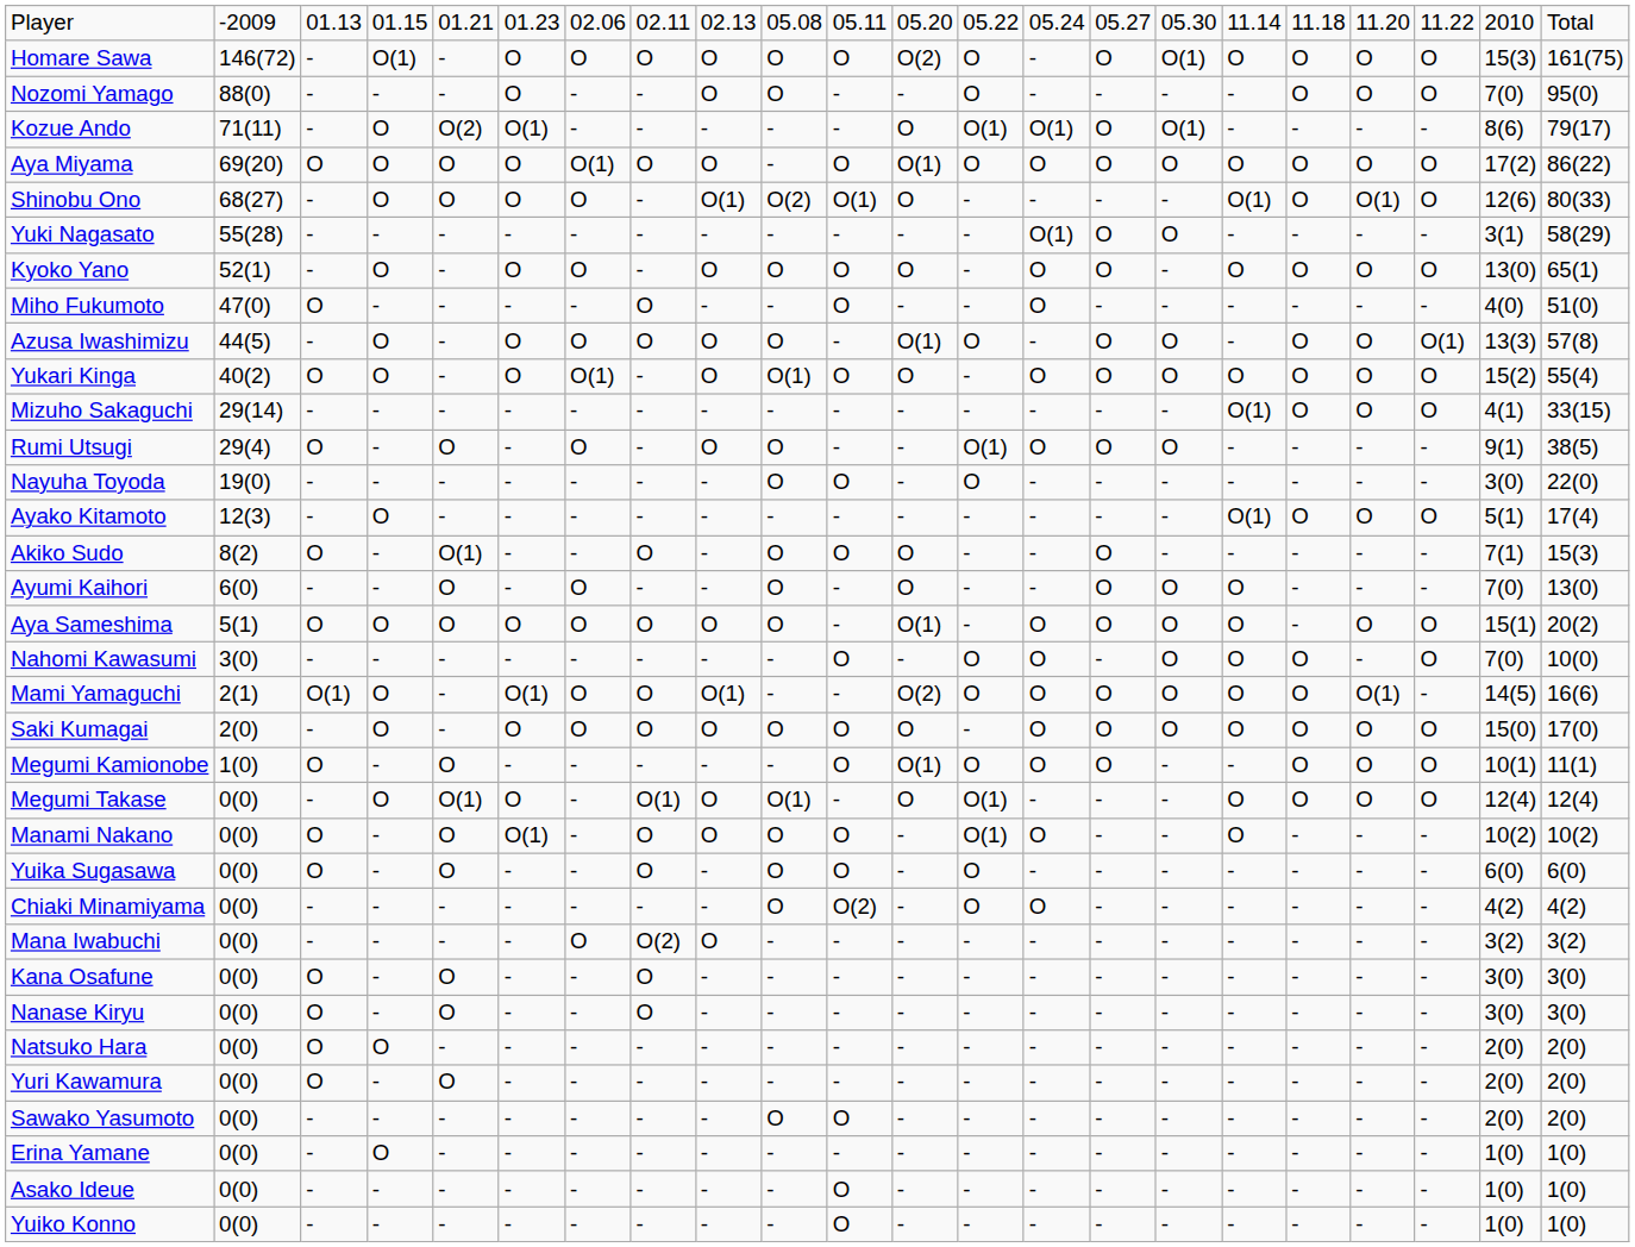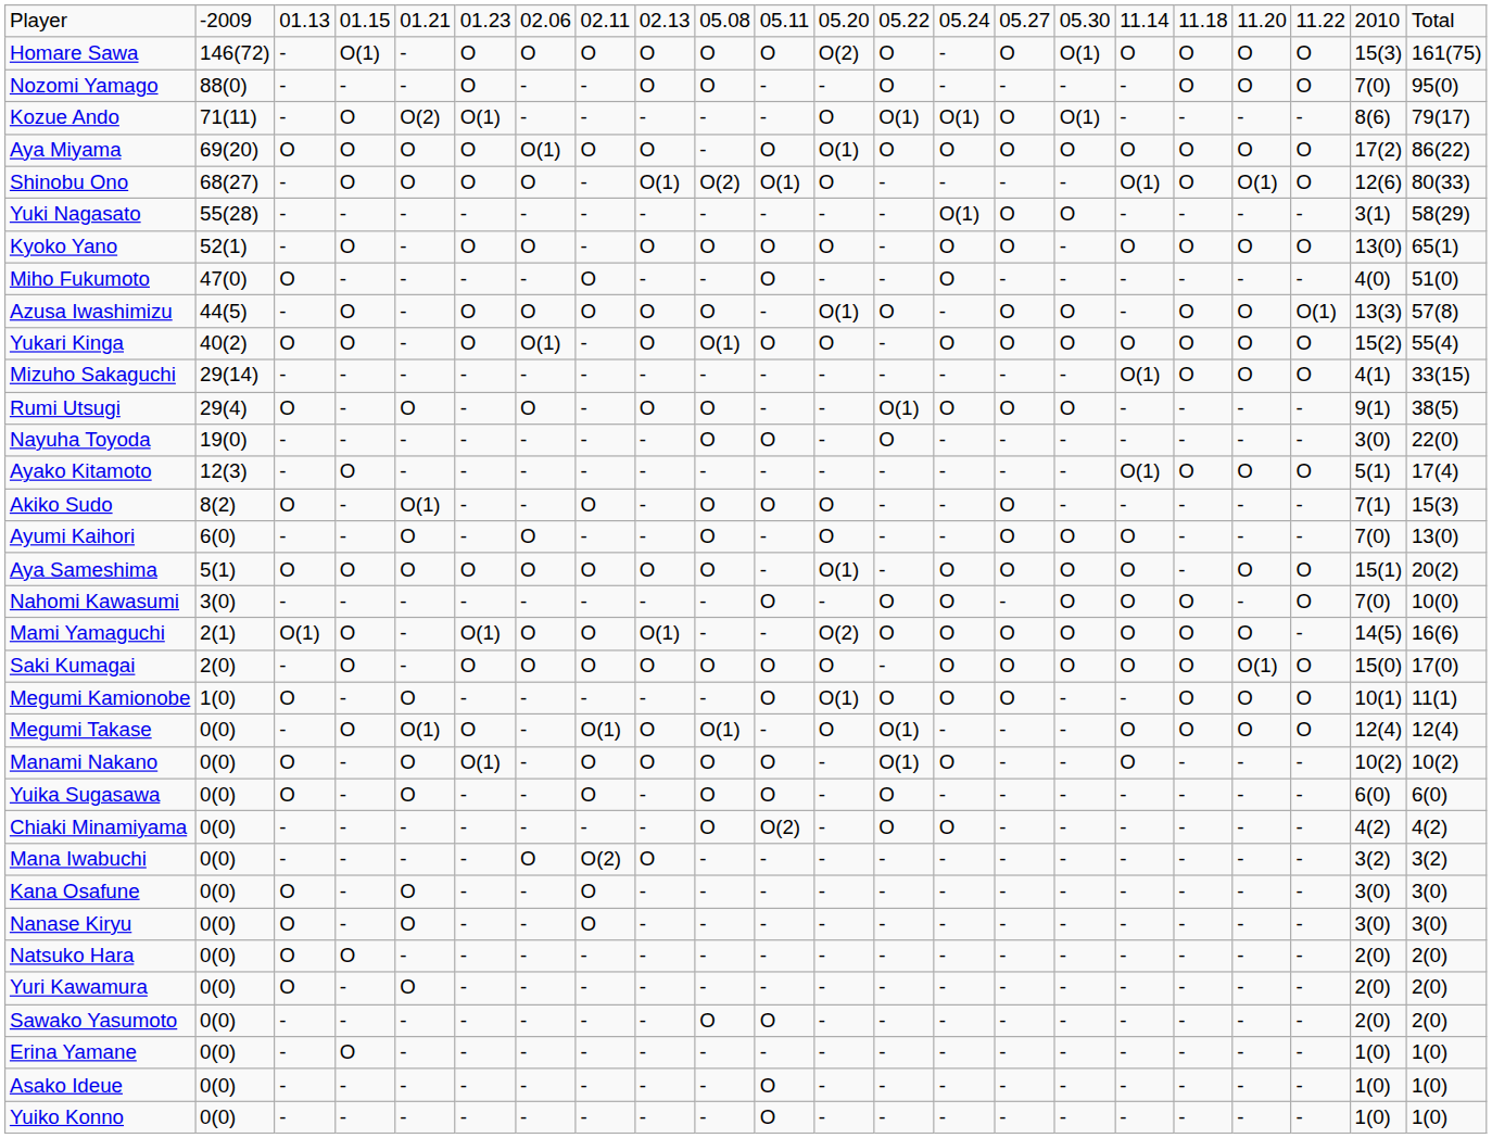 <table class="wikitable" style="text-align:left;">
 <tr>
 <td>Player</td>
 <td>-2009</td>
 <td>01.13</td>
 <td>01.15</td>
 <td>01.21</td>
 <td>01.23</td>
 <td>02.06</td>
 <td>02.11</td>
 <td>02.13</td>
 <td>05.08</td>
 <td>05.11</td>
 <td>05.20</td>
 <td>05.22</td>
 <td>05.24</td>
 <td>05.27</td>
 <td>05.30</td>
 <td>11.14</td>
 <td>11.18</td>
 <td>11.20</td>
 <td>11.22</td>
 <td>2010</td>
 <td>Total</td>
 </tr>
 <tr>
 <td><a href='#'>Homare Sawa</a></td>
 <td>146(72)</td>
 <td>-</td>
 <td>O(1)</td>
 <td>-</td>
 <td>O</td>
 <td>O</td>
 <td>O</td>
 <td>O</td>
 <td>O</td>
 <td>O</td>
 <td>O(2)</td>
 <td>O</td>
 <td>-</td>
 <td>O</td>
 <td>O(1)</td>
 <td>O</td>
 <td>O</td>
 <td>O</td>
 <td>O</td>
 <td>15(3)</td>
 <td>161(75)</td>
 </tr>
 <tr>
 <td><a href='#'>Nozomi Yamago</a></td>
 <td>88(0)</td>
 <td>-</td>
 <td>-</td>
 <td>-</td>
 <td>O</td>
 <td>-</td>
 <td>-</td>
 <td>O</td>
 <td>O</td>
 <td>-</td>
 <td>-</td>
 <td>O</td>
 <td>-</td>
 <td>-</td>
 <td>-</td>
 <td>-</td>
 <td>O</td>
 <td>O</td>
 <td>O</td>
 <td>7(0)</td>
 <td>95(0)</td>
 </tr>
 <tr>
 <td><a href='#'>Kozue Ando</a></td>
 <td>71(11)</td>
 <td>-</td>
 <td>O</td>
 <td>O(2)</td>
 <td>O(1)</td>
 <td>-</td>
 <td>-</td>
 <td>-</td>
 <td>-</td>
 <td>-</td>
 <td>O</td>
 <td>O(1)</td>
 <td>O(1)</td>
 <td>O</td>
 <td>O(1)</td>
 <td>-</td>
 <td>-</td>
 <td>-</td>
 <td>-</td>
 <td>8(6)</td>
 <td>79(17)</td>
 </tr>
 <tr>
 <td><a href='#'>Aya Miyama</a></td>
 <td>69(20)</td>
 <td>O</td>
 <td>O</td>
 <td>O</td>
 <td>O</td>
 <td>O(1)</td>
 <td>O</td>
 <td>O</td>
 <td>-</td>
 <td>O</td>
 <td>O(1)</td>
 <td>O</td>
 <td>O</td>
 <td>O</td>
 <td>O</td>
 <td>O</td>
 <td>O</td>
 <td>O</td>
 <td>O</td>
 <td>17(2)</td>
 <td>86(22)</td>
 </tr>
 <tr>
 <td><a href='#'>Shinobu Ono</a></td>
 <td>68(27)</td>
 <td>-</td>
 <td>O</td>
 <td>O</td>
 <td>O</td>
 <td>O</td>
 <td>-</td>
 <td>O(1)</td>
 <td>O(2)</td>
 <td>O(1)</td>
 <td>O</td>
 <td>-</td>
 <td>-</td>
 <td>-</td>
 <td>-</td>
 <td>O(1)</td>
 <td>O</td>
 <td>O(1)</td>
 <td>O</td>
 <td>12(6)</td>
 <td>80(33)</td>
 </tr>
 <tr>
 <td><a href='#'>Yuki Nagasato</a></td>
 <td>55(28)</td>
 <td>-</td>
 <td>-</td>
 <td>-</td>
 <td>-</td>
 <td>-</td>
 <td>-</td>
 <td>-</td>
 <td>-</td>
 <td>-</td>
 <td>-</td>
 <td>-</td>
 <td>O(1)</td>
 <td>O</td>
 <td>O</td>
 <td>-</td>
 <td>-</td>
 <td>-</td>
 <td>-</td>
 <td>3(1)</td>
 <td>58(29)</td>
 </tr>
 <tr>
 <td><a href='#'>Kyoko Yano</a></td>
 <td>52(1)</td>
 <td>-</td>
 <td>O</td>
 <td>-</td>
 <td>O</td>
 <td>O</td>
 <td>-</td>
 <td>O</td>
 <td>O</td>
 <td>O</td>
 <td>O</td>
 <td>-</td>
 <td>O</td>
 <td>O</td>
 <td>-</td>
 <td>O</td>
 <td>O</td>
 <td>O</td>
 <td>O</td>
 <td>13(0)</td>
 <td>65(1)</td>
 </tr>
 <tr>
 <td><a href='#'>Miho Fukumoto</a></td>
 <td>47(0)</td>
 <td>O</td>
 <td>-</td>
 <td>-</td>
 <td>-</td>
 <td>-</td>
 <td>O</td>
 <td>-</td>
 <td>-</td>
 <td>O</td>
 <td>-</td>
 <td>-</td>
 <td>O</td>
 <td>-</td>
 <td>-</td>
 <td>-</td>
 <td>-</td>
 <td>-</td>
 <td>-</td>
 <td>4(0)</td>
 <td>51(0)</td>
 </tr>
 <tr>
 <td><a href='#'>Azusa Iwashimizu</a></td>
 <td>44(5)</td>
 <td>-</td>
 <td>O</td>
 <td>-</td>
 <td>O</td>
 <td>O</td>
 <td>O</td>
 <td>O</td>
 <td>O</td>
 <td>-</td>
 <td>O(1)</td>
 <td>O</td>
 <td>-</td>
 <td>O</td>
 <td>O</td>
 <td>-</td>
 <td>O</td>
 <td>O</td>
 <td>O(1)</td>
 <td>13(3)</td>
 <td>57(8)</td>
 </tr>
 <tr>
 <td><a href='#'>Yukari Kinga</a></td>
 <td>40(2)</td>
 <td>O</td>
 <td>O</td>
 <td>-</td>
 <td>O</td>
 <td>O(1)</td>
 <td>-</td>
 <td>O</td>
 <td>O(1)</td>
 <td>O</td>
 <td>O</td>
 <td>-</td>
 <td>O</td>
 <td>O</td>
 <td>O</td>
 <td>O</td>
 <td>O</td>
 <td>O</td>
 <td>O</td>
 <td>15(2)</td>
 <td>55(4)</td>
 </tr>
 <tr>
 <td><a href='#'>Mizuho Sakaguchi</a></td>
 <td>29(14)</td>
 <td>-</td>
 <td>-</td>
 <td>-</td>
 <td>-</td>
 <td>-</td>
 <td>-</td>
 <td>-</td>
 <td>-</td>
 <td>-</td>
 <td>-</td>
 <td>-</td>
 <td>-</td>
 <td>-</td>
 <td>-</td>
 <td>O(1)</td>
 <td>O</td>
 <td>O</td>
 <td>O</td>
 <td>4(1)</td>
 <td>33(15)</td>
 </tr>
 <tr>
 <td><a href='#'>Rumi Utsugi</a></td>
 <td>29(4)</td>
 <td>O</td>
 <td>-</td>
 <td>O</td>
 <td>-</td>
 <td>O</td>
 <td>-</td>
 <td>O</td>
 <td>O</td>
 <td>-</td>
 <td>-</td>
 <td>O(1)</td>
 <td>O</td>
 <td>O</td>
 <td>O</td>
 <td>-</td>
 <td>-</td>
 <td>-</td>
 <td>-</td>
 <td>9(1)</td>
 <td>38(5)</td>
 </tr>
 <tr>
 <td><a href='#'>Nayuha Toyoda</a></td>
 <td>19(0)</td>
 <td>-</td>
 <td>-</td>
 <td>-</td>
 <td>-</td>
 <td>-</td>
 <td>-</td>
 <td>-</td>
 <td>O</td>
 <td>O</td>
 <td>-</td>
 <td>O</td>
 <td>-</td>
 <td>-</td>
 <td>-</td>
 <td>-</td>
 <td>-</td>
 <td>-</td>
 <td>-</td>
 <td>3(0)</td>
 <td>22(0)</td>
 </tr>
 <tr>
 <td><a href='#'>Ayako Kitamoto</a></td>
 <td>12(3)</td>
 <td>-</td>
 <td>O</td>
 <td>-</td>
 <td>-</td>
 <td>-</td>
 <td>-</td>
 <td>-</td>
 <td>-</td>
 <td>-</td>
 <td>-</td>
 <td>-</td>
 <td>-</td>
 <td>-</td>
 <td>-</td>
 <td>O(1)</td>
 <td>O</td>
 <td>O</td>
 <td>O</td>
 <td>5(1)</td>
 <td>17(4)</td>
 </tr>
 <tr>
 <td><a href='#'>Akiko Sudo</a></td>
 <td>8(2)</td>
 <td>O</td>
 <td>-</td>
 <td>O(1)</td>
 <td>-</td>
 <td>-</td>
 <td>O</td>
 <td>-</td>
 <td>O</td>
 <td>O</td>
 <td>O</td>
 <td>-</td>
 <td>-</td>
 <td>O</td>
 <td>-</td>
 <td>-</td>
 <td>-</td>
 <td>-</td>
 <td>-</td>
 <td>7(1)</td>
 <td>15(3)</td>
 </tr>
 <tr>
 <td><a href='#'>Ayumi Kaihori</a></td>
 <td>6(0)</td>
 <td>-</td>
 <td>-</td>
 <td>O</td>
 <td>-</td>
 <td>O</td>
 <td>-</td>
 <td>-</td>
 <td>O</td>
 <td>-</td>
 <td>O</td>
 <td>-</td>
 <td>-</td>
 <td>O</td>
 <td>O</td>
 <td>O</td>
 <td>-</td>
 <td>-</td>
 <td>-</td>
 <td>7(0)</td>
 <td>13(0)</td>
 </tr>
 <tr>
 <td><a href='#'>Aya Sameshima</a></td>
 <td>5(1)</td>
 <td>O</td>
 <td>O</td>
 <td>O</td>
 <td>O</td>
 <td>O</td>
 <td>O</td>
 <td>O</td>
 <td>O</td>
 <td>-</td>
 <td>O(1)</td>
 <td>-</td>
 <td>O</td>
 <td>O</td>
 <td>O</td>
 <td>O</td>
 <td>-</td>
 <td>O</td>
 <td>O</td>
 <td>15(1)</td>
 <td>20(2)</td>
 </tr>
 <tr>
 <td><a href='#'>Nahomi Kawasumi</a></td>
 <td>3(0)</td>
 <td>-</td>
 <td>-</td>
 <td>-</td>
 <td>-</td>
 <td>-</td>
 <td>-</td>
 <td>-</td>
 <td>-</td>
 <td>O</td>
 <td>-</td>
 <td>O</td>
 <td>O</td>
 <td>-</td>
 <td>O</td>
 <td>O</td>
 <td>O</td>
 <td>-</td>
 <td>O</td>
 <td>7(0)</td>
 <td>10(0)</td>
 </tr>
 <tr>
 <td><a href='#'>Mami Yamaguchi</a></td>
 <td>2(1)</td>
 <td>O(1)</td>
 <td>O</td>
 <td>-</td>
 <td>O(1)</td>
 <td>O</td>
 <td>O</td>
 <td>O(1)</td>
 <td>-</td>
 <td>-</td>
 <td>O(2)</td>
 <td>O</td>
 <td>O</td>
 <td>O</td>
 <td>O</td>
 <td>O</td>
 <td>O</td>
-<td>O(1)</td>
+<td>O</td>
 <td>-</td>
 <td>14(5)</td>
 <td>16(6)</td>
 </tr>
 <tr>
 <td><a href='#'>Saki Kumagai</a></td>
 <td>2(0)</td>
 <td>-</td>
 <td>O</td>
 <td>-</td>
 <td>O</td>
 <td>O</td>
 <td>O</td>
 <td>O</td>
 <td>O</td>
 <td>O</td>
 <td>O</td>
 <td>-</td>
 <td>O</td>
 <td>O</td>
 <td>O</td>
 <td>O</td>
 <td>O</td>
-<td>O</td>
+<td>O(1)</td>
 <td>O</td>
 <td>15(0)</td>
 <td>17(0)</td>
 </tr>
 <tr>
 <td><a href='#'>Megumi Kamionobe</a></td>
 <td>1(0)</td>
 <td>O</td>
 <td>-</td>
 <td>O</td>
 <td>-</td>
 <td>-</td>
 <td>-</td>
 <td>-</td>
 <td>-</td>
 <td>O</td>
 <td>O(1)</td>
 <td>O</td>
 <td>O</td>
 <td>O</td>
 <td>-</td>
 <td>-</td>
 <td>O</td>
 <td>O</td>
 <td>O</td>
 <td>10(1)</td>
 <td>11(1)</td>
 </tr>
 <tr>
 <td><a href='#'>Megumi Takase</a></td>
 <td>0(0)</td>
 <td>-</td>
 <td>O</td>
 <td>O(1)</td>
 <td>O</td>
 <td>-</td>
 <td>O(1)</td>
 <td>O</td>
 <td>O(1)</td>
 <td>-</td>
 <td>O</td>
 <td>O(1)</td>
 <td>-</td>
 <td>-</td>
 <td>-</td>
 <td>O</td>
 <td>O</td>
 <td>O</td>
 <td>O</td>
 <td>12(4)</td>
 <td>12(4)</td>
 </tr>
 <tr>
 <td><a href='#'>Manami Nakano</a></td>
 <td>0(0)</td>
 <td>O</td>
 <td>-</td>
 <td>O</td>
 <td>O(1)</td>
 <td>-</td>
 <td>O</td>
 <td>O</td>
 <td>O</td>
 <td>O</td>
 <td>-</td>
 <td>O(1)</td>
 <td>O</td>
 <td>-</td>
 <td>-</td>
 <td>O</td>
 <td>-</td>
 <td>-</td>
 <td>-</td>
 <td>10(2)</td>
 <td>10(2)</td>
 </tr>
 <tr>
 <td><a href='#'>Yuika Sugasawa</a></td>
 <td>0(0)</td>
 <td>O</td>
 <td>-</td>
 <td>O</td>
 <td>-</td>
 <td>-</td>
 <td>O</td>
 <td>-</td>
 <td>O</td>
 <td>O</td>
 <td>-</td>
 <td>O</td>
 <td>-</td>
 <td>-</td>
 <td>-</td>
 <td>-</td>
 <td>-</td>
 <td>-</td>
 <td>-</td>
 <td>6(0)</td>
 <td>6(0)</td>
 </tr>
 <tr>
 <td><a href='#'>Chiaki Minamiyama</a></td>
 <td>0(0)</td>
 <td>-</td>
 <td>-</td>
 <td>-</td>
 <td>-</td>
 <td>-</td>
 <td>-</td>
 <td>-</td>
 <td>O</td>
 <td>O(2)</td>
 <td>-</td>
 <td>O</td>
 <td>O</td>
 <td>-</td>
 <td>-</td>
 <td>-</td>
 <td>-</td>
 <td>-</td>
 <td>-</td>
 <td>4(2)</td>
 <td>4(2)</td>
 </tr>
 <tr>
 <td><a href='#'>Mana Iwabuchi</a></td>
 <td>0(0)</td>
 <td>-</td>
 <td>-</td>
 <td>-</td>
 <td>-</td>
 <td>O</td>
 <td>O(2)</td>
 <td>O</td>
 <td>-</td>
 <td>-</td>
 <td>-</td>
 <td>-</td>
 <td>-</td>
 <td>-</td>
 <td>-</td>
 <td>-</td>
 <td>-</td>
 <td>-</td>
 <td>-</td>
 <td>3(2)</td>
 <td>3(2)</td>
 </tr>
 <tr>
 <td><a href='#'>Kana Osafune</a></td>
 <td>0(0)</td>
 <td>O</td>
 <td>-</td>
 <td>O</td>
 <td>-</td>
 <td>-</td>
 <td>O</td>
 <td>-</td>
 <td>-</td>
 <td>-</td>
 <td>-</td>
 <td>-</td>
 <td>-</td>
 <td>-</td>
 <td>-</td>
 <td>-</td>
 <td>-</td>
 <td>-</td>
 <td>-</td>
 <td>3(0)</td>
 <td>3(0)</td>
 </tr>
 <tr>
 <td><a href='#'>Nanase Kiryu</a></td>
 <td>0(0)</td>
 <td>O</td>
 <td>-</td>
 <td>O</td>
 <td>-</td>
 <td>-</td>
 <td>O</td>
 <td>-</td>
 <td>-</td>
 <td>-</td>
 <td>-</td>
 <td>-</td>
 <td>-</td>
 <td>-</td>
 <td>-</td>
 <td>-</td>
 <td>-</td>
 <td>-</td>
 <td>-</td>
 <td>3(0)</td>
 <td>3(0)</td>
 </tr>
 <tr>
 <td><a href='#'>Natsuko Hara</a></td>
 <td>0(0)</td>
 <td>O</td>
 <td>O</td>
 <td>-</td>
 <td>-</td>
 <td>-</td>
 <td>-</td>
 <td>-</td>
 <td>-</td>
 <td>-</td>
 <td>-</td>
 <td>-</td>
 <td>-</td>
 <td>-</td>
 <td>-</td>
 <td>-</td>
 <td>-</td>
 <td>-</td>
 <td>-</td>
 <td>2(0)</td>
 <td>2(0)</td>
 </tr>
 <tr>
 <td><a href='#'>Yuri Kawamura</a></td>
 <td>0(0)</td>
 <td>O</td>
 <td>-</td>
 <td>O</td>
 <td>-</td>
 <td>-</td>
 <td>-</td>
 <td>-</td>
 <td>-</td>
 <td>-</td>
 <td>-</td>
 <td>-</td>
 <td>-</td>
 <td>-</td>
 <td>-</td>
 <td>-</td>
 <td>-</td>
 <td>-</td>
 <td>-</td>
 <td>2(0)</td>
 <td>2(0)</td>
 </tr>
 <tr>
 <td><a href='#'>Sawako Yasumoto</a></td>
 <td>0(0)</td>
 <td>-</td>
 <td>-</td>
 <td>-</td>
 <td>-</td>
 <td>-</td>
 <td>-</td>
 <td>-</td>
 <td>O</td>
 <td>O</td>
 <td>-</td>
 <td>-</td>
 <td>-</td>
 <td>-</td>
 <td>-</td>
 <td>-</td>
 <td>-</td>
 <td>-</td>
 <td>-</td>
 <td>2(0)</td>
 <td>2(0)</td>
 </tr>
 <tr>
 <td><a href='#'>Erina Yamane</a></td>
 <td>0(0)</td>
 <td>-</td>
 <td>O</td>
 <td>-</td>
 <td>-</td>
 <td>-</td>
 <td>-</td>
 <td>-</td>
 <td>-</td>
 <td>-</td>
 <td>-</td>
 <td>-</td>
 <td>-</td>
 <td>-</td>
 <td>-</td>
 <td>-</td>
 <td>-</td>
 <td>-</td>
 <td>-</td>
 <td>1(0)</td>
 <td>1(0)</td>
 </tr>
 <tr>
 <td><a href='#'>Asako Ideue</a></td>
 <td>0(0)</td>
 <td>-</td>
 <td>-</td>
 <td>-</td>
 <td>-</td>
 <td>-</td>
 <td>-</td>
 <td>-</td>
 <td>-</td>
 <td>O</td>
 <td>-</td>
 <td>-</td>
 <td>-</td>
 <td>-</td>
 <td>-</td>
 <td>-</td>
 <td>-</td>
 <td>-</td>
 <td>-</td>
 <td>1(0)</td>
 <td>1(0)</td>
 </tr>
 <tr>
 <td><a href='#'>Yuiko Konno</a></td>
 <td>0(0)</td>
 <td>-</td>
 <td>-</td>
 <td>-</td>
 <td>-</td>
 <td>-</td>
 <td>-</td>
 <td>-</td>
 <td>-</td>
 <td>O</td>
 <td>-</td>
 <td>-</td>
 <td>-</td>
 <td>-</td>
 <td>-</td>
 <td>-</td>
 <td>-</td>
 <td>-</td>
 <td>-</td>
 <td>1(0)</td>
 <td>1(0)</td>
 </tr>
 </table>
